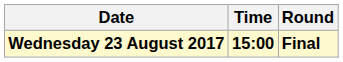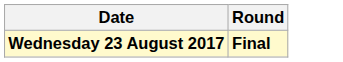 <table class="wikitable">
 <tr>
 <th>Date</th>
-<th>Time</th>
 <th>Round</th>
 </tr>
 <tr>
 <td style=background:lemonchiffon><strong>Wednesday 23 August 2017</strong></td>
-<td style=background:lemonchiffon><strong>15:00</strong></td>
 <td style=background:lemonchiffon><strong>Final</strong></td>
 </tr>
 </table>
